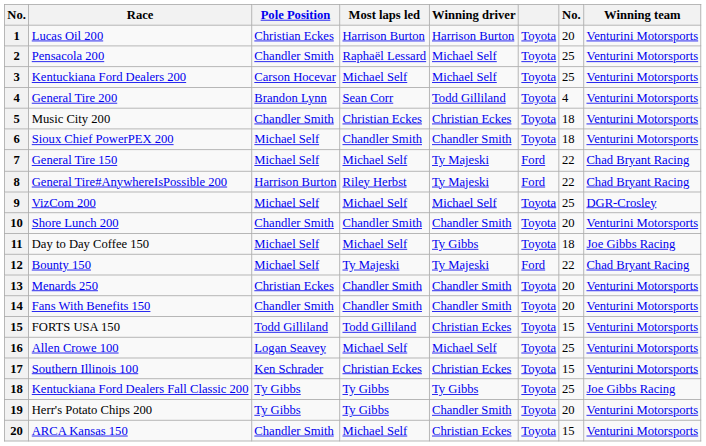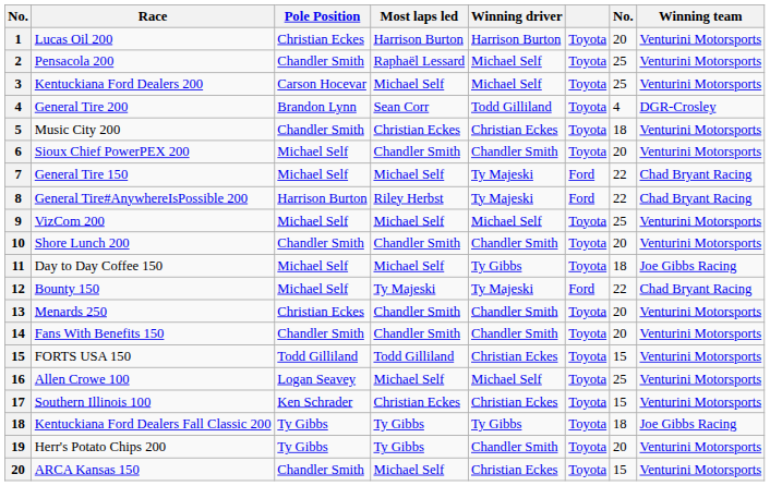 <table class="wikitable" style="font-size:95%">
 <tr>
 <th>No.</th>
 <th>Race</th>
 <th><a href='#'>Pole Position</a></th>
 <th>Most laps led</th>
 <th>Winning driver</th>
 <th></th>
 <th>No.</th>
 <th>Winning team</th>
 </tr>
 <tr>
 <th>1</th>
 <td><a href='#'>Lucas Oil 200</a></td>
 <td><a href='#'>Christian Eckes</a></td>
 <td><a href='#'>Harrison Burton</a></td>
 <td><a href='#'>Harrison Burton</a></td>
 <td><a href='#'>Toyota</a></td>
 <td>20</td>
 <td><a href='#'>Venturini Motorsports</a></td>
 </tr>
 <tr>
 <th>2</th>
 <td><a href='#'>Pensacola 200</a></td>
 <td><a href='#'>Chandler Smith</a></td>
 <td><a href='#'>Raphaël Lessard</a></td>
 <td><a href='#'>Michael Self</a></td>
 <td><a href='#'>Toyota</a></td>
 <td>25</td>
 <td><a href='#'>Venturini Motorsports</a></td>
 </tr>
 <tr>
 <th>3</th>
 <td><a href='#'>Kentuckiana Ford Dealers 200</a></td>
 <td><a href='#'>Carson Hocevar</a></td>
 <td><a href='#'>Michael Self</a></td>
 <td><a href='#'>Michael Self</a></td>
 <td><a href='#'>Toyota</a></td>
 <td>25</td>
 <td><a href='#'>Venturini Motorsports</a></td>
 </tr>
 <tr>
 <th>4</th>
 <td><a href='#'>General Tire 200</a></td>
 <td><a href='#'>Brandon Lynn</a></td>
 <td><a href='#'>Sean Corr</a></td>
 <td><a href='#'>Todd Gilliland</a></td>
 <td><a href='#'>Toyota</a></td>
 <td>4</td>
-<td><a href='#'>Venturini Motorsports</a></td>
+<td><a href='#'>DGR-Crosley</a></td>
 </tr>
 <tr>
 <th>5</th>
 <td>Music City 200</td>
 <td><a href='#'>Chandler Smith</a></td>
 <td><a href='#'>Christian Eckes</a></td>
 <td><a href='#'>Christian Eckes</a></td>
 <td><a href='#'>Toyota</a></td>
 <td>18</td>
 <td><a href='#'>Venturini Motorsports</a></td>
 </tr>
 <tr>
 <th>6</th>
 <td><a href='#'>Sioux Chief PowerPEX 200</a></td>
 <td><a href='#'>Michael Self</a></td>
 <td><a href='#'>Chandler Smith</a></td>
 <td><a href='#'>Chandler Smith</a></td>
 <td><a href='#'>Toyota</a></td>
-<td>18</td>
+<td>20</td>
 <td><a href='#'>Venturini Motorsports</a></td>
 </tr>
 <tr>
 <th>7</th>
 <td><a href='#'>General Tire 150</a></td>
 <td><a href='#'>Michael Self</a></td>
 <td><a href='#'>Michael Self</a></td>
 <td><a href='#'>Ty Majeski</a></td>
 <td><a href='#'>Ford</a></td>
 <td>22</td>
 <td><a href='#'>Chad Bryant Racing</a></td>
 </tr>
 <tr>
 <th>8</th>
 <td><a href='#'>General Tire#AnywhereIsPossible 200</a></td>
 <td><a href='#'>Harrison Burton</a></td>
 <td><a href='#'>Riley Herbst</a></td>
 <td><a href='#'>Ty Majeski</a></td>
 <td><a href='#'>Ford</a></td>
 <td>22</td>
 <td><a href='#'>Chad Bryant Racing</a></td>
 </tr>
 <tr>
 <th>9</th>
 <td><a href='#'>VizCom 200</a></td>
 <td><a href='#'>Michael Self</a></td>
 <td><a href='#'>Michael Self</a></td>
 <td><a href='#'>Michael Self</a></td>
 <td><a href='#'>Toyota</a></td>
 <td>25</td>
-<td><a href='#'>DGR-Crosley</a></td>
+<td><a href='#'>Venturini Motorsports</a></td>
 </tr>
 <tr>
 <th>10</th>
 <td><a href='#'>Shore Lunch 200</a></td>
 <td><a href='#'>Chandler Smith</a></td>
 <td><a href='#'>Chandler Smith</a></td>
 <td><a href='#'>Chandler Smith</a></td>
 <td><a href='#'>Toyota</a></td>
 <td>20</td>
 <td><a href='#'>Venturini Motorsports</a></td>
 </tr>
 <tr>
 <th>11</th>
 <td>Day to Day Coffee 150</td>
 <td><a href='#'>Michael Self</a></td>
 <td><a href='#'>Michael Self</a></td>
 <td><a href='#'>Ty Gibbs</a></td>
 <td><a href='#'>Toyota</a></td>
 <td>18</td>
 <td><a href='#'>Joe Gibbs Racing</a></td>
 </tr>
 <tr>
 <th>12</th>
 <td><a href='#'>Bounty 150</a></td>
 <td><a href='#'>Michael Self</a></td>
 <td><a href='#'>Ty Majeski</a></td>
 <td><a href='#'>Ty Majeski</a></td>
 <td><a href='#'>Ford</a></td>
 <td>22</td>
 <td><a href='#'>Chad Bryant Racing</a></td>
 </tr>
 <tr>
 <th>13</th>
 <td><a href='#'>Menards 250</a></td>
 <td><a href='#'>Christian Eckes</a></td>
 <td><a href='#'>Chandler Smith</a></td>
 <td><a href='#'>Chandler Smith</a></td>
 <td><a href='#'>Toyota</a></td>
 <td>20</td>
 <td><a href='#'>Venturini Motorsports</a></td>
 </tr>
 <tr>
 <th>14</th>
 <td><a href='#'>Fans With Benefits 150</a></td>
 <td><a href='#'>Chandler Smith</a></td>
 <td><a href='#'>Chandler Smith</a></td>
 <td><a href='#'>Chandler Smith</a></td>
 <td><a href='#'>Toyota</a></td>
 <td>20</td>
 <td><a href='#'>Venturini Motorsports</a></td>
 </tr>
 <tr>
 <th>15</th>
 <td>FORTS USA 150</td>
 <td><a href='#'>Todd Gilliland</a></td>
 <td><a href='#'>Todd Gilliland</a></td>
 <td><a href='#'>Christian Eckes</a></td>
 <td><a href='#'>Toyota</a></td>
 <td>15</td>
 <td><a href='#'>Venturini Motorsports</a></td>
 </tr>
 <tr>
 <th>16</th>
 <td><a href='#'>Allen Crowe 100</a></td>
 <td><a href='#'>Logan Seavey</a></td>
 <td><a href='#'>Michael Self</a></td>
 <td><a href='#'>Michael Self</a></td>
 <td><a href='#'>Toyota</a></td>
 <td>25</td>
 <td><a href='#'>Venturini Motorsports</a></td>
 </tr>
 <tr>
 <th>17</th>
 <td><a href='#'>Southern Illinois 100</a></td>
 <td><a href='#'>Ken Schrader</a></td>
 <td><a href='#'>Christian Eckes</a></td>
 <td><a href='#'>Christian Eckes</a></td>
 <td><a href='#'>Toyota</a></td>
 <td>15</td>
 <td><a href='#'>Venturini Motorsports</a></td>
 </tr>
 <tr>
 <th>18</th>
 <td><a href='#'>Kentuckiana Ford Dealers Fall Classic 200</a></td>
 <td><a href='#'>Ty Gibbs</a></td>
 <td><a href='#'>Ty Gibbs</a></td>
 <td><a href='#'>Ty Gibbs</a></td>
 <td><a href='#'>Toyota</a></td>
-<td>25</td>
+<td>18</td>
 <td><a href='#'>Joe Gibbs Racing</a></td>
 </tr>
 <tr>
 <th>19</th>
 <td>Herr's Potato Chips 200</td>
 <td><a href='#'>Ty Gibbs</a></td>
 <td><a href='#'>Ty Gibbs</a></td>
 <td><a href='#'>Chandler Smith</a></td>
 <td><a href='#'>Toyota</a></td>
 <td>20</td>
 <td><a href='#'>Venturini Motorsports</a></td>
 </tr>
 <tr>
 <th>20</th>
 <td><a href='#'>ARCA Kansas 150</a></td>
 <td><a href='#'>Chandler Smith</a></td>
 <td><a href='#'>Michael Self</a></td>
 <td><a href='#'>Christian Eckes</a></td>
 <td><a href='#'>Toyota</a></td>
 <td>15</td>
 <td><a href='#'>Venturini Motorsports</a></td>
 </tr>
 </table>
